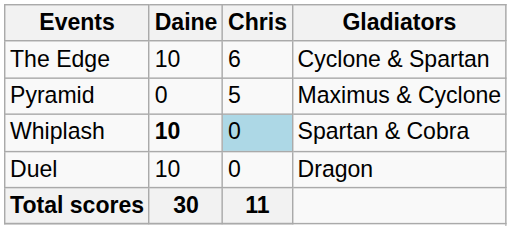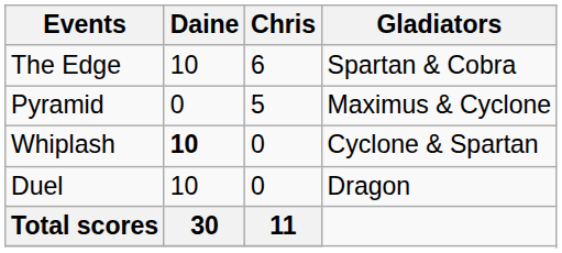 <table class="wikitable">
 <tr>
 <th>Events</th>
 <th>Daine</th>
 <th>Chris</th>
 <th>Gladiators</th>
 </tr>
 <tr>
 <td>The Edge</td>
 <td>10</td>
 <td>6</td>
-<td>Cyclone & Spartan</td>
+<td>Spartan & Cobra</td>
 </tr>
 <tr>
 <td>Pyramid</td>
 <td>0</td>
 <td>5</td>
 <td>Maximus & Cyclone</td>
 </tr>
 <tr>
 <td>Whiplash</td>
 <td><strong>10</strong></td>
-<td style="background: lightblue;">0</td>
-<td>Spartan & Cobra</td>
+<td>0</td>
+<td>Cyclone & Spartan</td>
 </tr>
 <tr>
 <td>Duel</td>
 <td>10</td>
 <td>0</td>
 <td>Dragon</td>
 </tr>
 <tr>
 <th>Total scores</th>
 <th>30</th>
 <th>11</th>
 </tr>
 <tr>
 </tr>
 </table>
